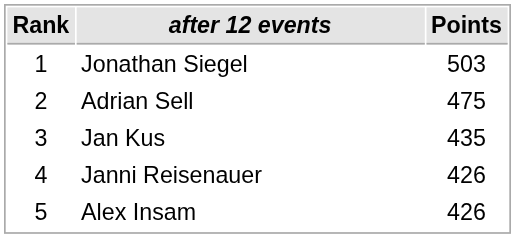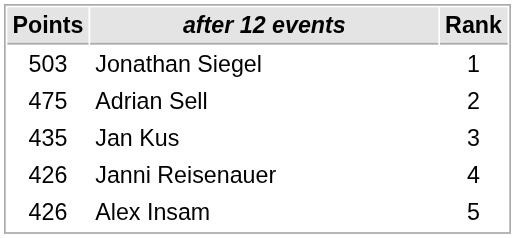 <table cellspacing="1" cellpadding="3" style="border:1px solid #AAAAAA;font-size:86%">
 <tr bgcolor="#E4E4E4">
+<th style="border-bottom:1px solid #AAAAAA" width=20>Points</th>
+<th style="border-bottom:1px solid #AAAAAA" width=200><em>after 12 events</em></th>
 <th style="border-bottom:1px solid #AAAAAA" width=10>Rank</th>
-<th style="border-bottom:1px solid #AAAAAA" width=200><em>after 12 events</em></th>
-<th style="border-bottom:1px solid #AAAAAA" width=20>Points</th>
 </tr>
 <tr>
+<td align=center>503</td>
+<td> Jonathan Siegel</td>
 <td align=center>1</td>
-<td> Jonathan Siegel</td>
-<td align=center>503</td>
 </tr>
 <tr>
+<td align=center>475</td>
+<td> Adrian Sell</td>
 <td align=center>2</td>
-<td> Adrian Sell</td>
-<td align=center>475</td>
 </tr>
 <tr>
+<td align=center>435</td>
+<td> Jan Kus</td>
 <td align=center>3</td>
-<td> Jan Kus</td>
-<td align=center>435</td>
 </tr>
 <tr>
+<td align=center>426</td>
+<td> Janni Reisenauer</td>
 <td align=center>4</td>
-<td> Janni Reisenauer</td>
-<td align=center>426</td>
 </tr>
 <tr>
+<td align=center>426</td>
+<td> Alex Insam</td>
 <td align=center>5</td>
-<td> Alex Insam</td>
-<td align=center>426</td>
 </tr>
 </table>
